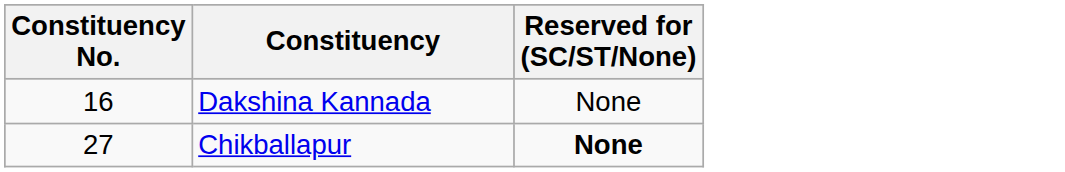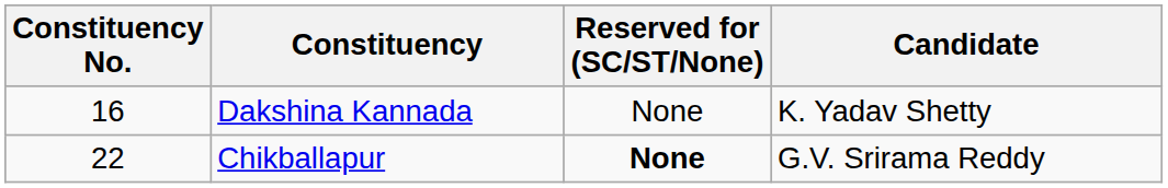 <table class= "wikitable sortable">
 <tr>
 <th>Constituency <br> No.</th>
 <th style="width:180px;">Constituency</th>
 <th>Reserved for <br> (SC/ST/None)</th>
+<th style="width:200px;">Candidate </th>
 </tr>
 <tr>
 <td style="text-align:center;">16</td>
 <td><a href='#'>Dakshina Kannada</a></td>
 <td style="text-align:center;">None</td>
+<td>K. Yadav Shetty</td>
 </tr>
 <tr>
-<td style="text-align:center;">27</td>
+<td style="text-align:center;">22</td>
 <td><a href='#'>Chikballapur</a></td>
 <td style="text-align:center;"><strong>None</strong></td>
+<td>G.V. Srirama Reddy</td>
 </tr>
 </table>
